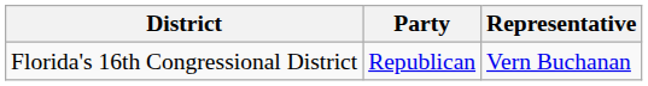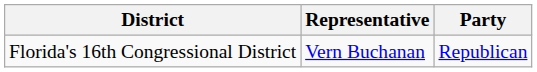 <table class="wikitable">
 <tr>
 <th>District</th>
+<th>Representative</th>
 <th>Party</th>
-<th>Representative</th>
 </tr>
 <tr>
 <td>Florida's 16th Congressional District</td>
+<td><a href='#'>Vern Buchanan</a></td>
 <td><a href='#'>Republican</a></td>
-<td><a href='#'>Vern Buchanan</a></td>
 </tr>
 </table>
